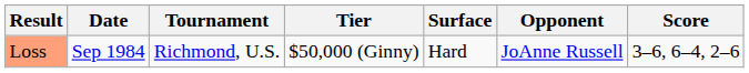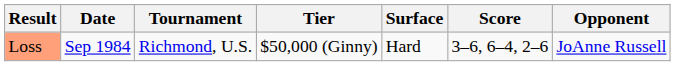 <table class="sortable wikitable">
 <tr>
 <th>Result</th>
 <th>Date</th>
 <th>Tournament</th>
 <th>Tier</th>
 <th>Surface</th>
+<th class="unsortable">Score</th>
 <th>Opponent</th>
-<th class="unsortable">Score</th>
 </tr>
 <tr>
 <td style="background:#FFA07A;">Loss</td>
 <td><a href='#'>Sep 1984</a></td>
 <td><a href='#'>Richmond</a>, U.S.</td>
 <td>$50,000 (Ginny)</td>
 <td>Hard</td>
+<td>3–6, 6–4, 2–6</td>
 <td> <a href='#'>JoAnne Russell</a></td>
-<td>3–6, 6–4, 2–6</td>
 </tr>
 </table>
